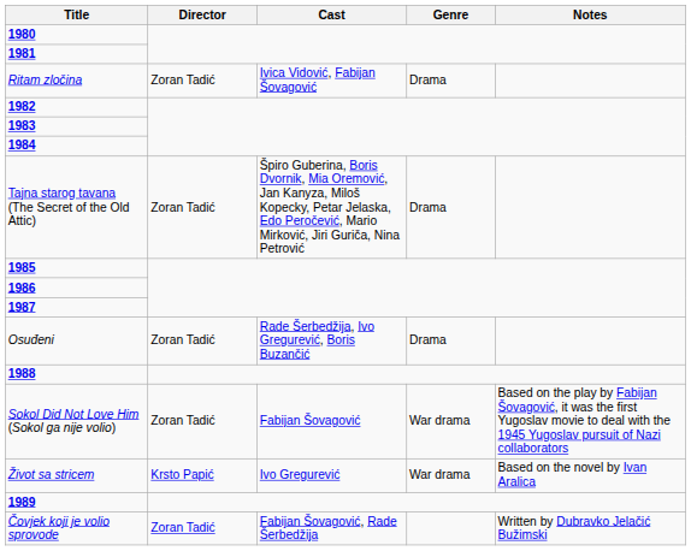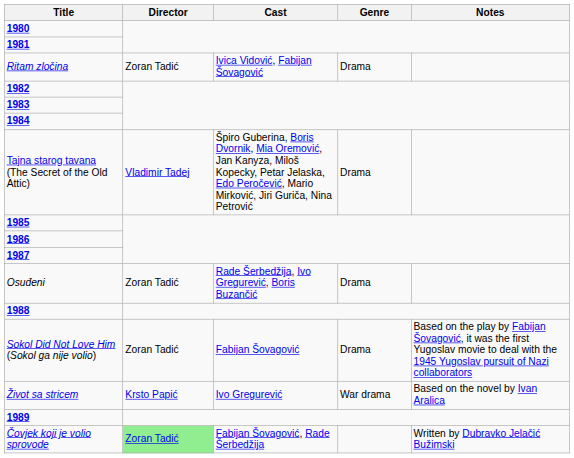 <table class="wikitable" style="width:100%;">
 <tr>
 <th style="width:21%;">Title</th>
 <th style="width:16%;">Director</th>
 <th style="width:22%;">Cast</th>
 <th style="width:13%;">Genre</th>
 <th style="width:28%;">Notes</th>
 </tr>
 <tr>
 <td><strong><a href='#'>1980</a></strong></td>
 </tr>
 <tr>
 <td><strong><a href='#'>1981</a></strong></td>
 </tr>
 <tr>
 <td><em><a href='#'>Ritam zločina</a></em></td>
 <td>Zoran Tadić</td>
 <td><a href='#'>Ivica Vidović</a>, <a href='#'>Fabijan Šovagović</a></td>
 <td>Drama</td>
 <td></td>
 </tr>
 <tr>
 <td><strong><a href='#'>1982</a></strong></td>
 </tr>
 <tr>
 <td><strong><a href='#'>1983</a></strong></td>
 </tr>
 <tr>
 <td><strong><a href='#'>1984</a></strong></td>
 </tr>
 <tr>
 <td><a href='#'>Tajna starog tavana</a><br>(The Secret of the Old Attic)</td>
-<td>Zoran Tadić</td>
+<td><a href='#'>Vladimir Tadej</a></td>
 <td>Špiro Guberina, <a href='#'>Boris Dvornik</a>, <a href='#'>Mia Oremović</a>, Jan Kanyza, Miloš Kopecky, Petar Jelaska, <a href='#'>Edo Peročević</a>, Mario Mirković, Jiri Guriča, Nina Petrović</td>
 <td>Drama</td>
 <td></td>
 </tr>
 <tr>
 <td><strong><a href='#'>1985</a></strong></td>
 </tr>
 <tr>
 <td><strong><a href='#'>1986</a></strong></td>
 </tr>
 <tr>
 <td><strong><a href='#'>1987</a></strong></td>
 </tr>
 <tr>
 <td><em>Osuđeni</em></td>
 <td>Zoran Tadić</td>
 <td><a href='#'>Rade Šerbedžija</a>, <a href='#'>Ivo Gregurević</a>, <a href='#'>Boris Buzančić</a></td>
 <td>Drama</td>
 <td></td>
 </tr>
 <tr>
 <td><strong><a href='#'>1988</a></strong></td>
 </tr>
 <tr>
 <td><em><a href='#'>Sokol Did Not Love Him</a></em><br>(<em>Sokol ga nije volio</em>)</td>
 <td>Zoran Tadić</td>
 <td><a href='#'>Fabijan Šovagović</a></td>
-<td>War drama</td>
+<td>Drama</td>
 <td>Based on the play by <a href='#'>Fabijan Šovagović</a>, it was the first Yugoslav movie to deal with the <a href='#'>1945 Yugoslav pursuit of Nazi collaborators</a></td>
 </tr>
 <tr>
 <td><em><a href='#'>Život sa stricem</a></em></td>
 <td><a href='#'>Krsto Papić</a></td>
 <td><a href='#'>Ivo Gregurević</a></td>
 <td>War drama</td>
 <td>Based on the novel by <a href='#'>Ivan Aralica</a></td>
 </tr>
 <tr>
 <td><strong><a href='#'>1989</a></strong></td>
 </tr>
 <tr>
 <td><em><a href='#'>Čovjek koji je volio sprovode</a></em></td>
-<td><a href='#'>Zoran Tadić</a></td>
+<td style="background: lightgreen;"><a href='#'>Zoran Tadić</a></td>
 <td><a href='#'>Fabijan Šovagović</a>, <a href='#'>Rade Šerbedžija</a></td>
 <td></td>
 <td>Written by <a href='#'>Dubravko Jelačić Bužimski</a></td>
 </tr>
 </table>
